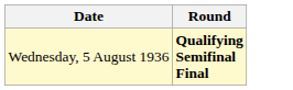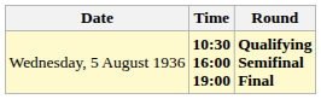 <table class="wikitable">
 <tr>
 <th>Date</th>
+<th>Time</th>
 <th>Round</th>
 </tr>
 <tr style=background:lemonchiffon>
 <td>Wednesday, 5 August 1936</td>
+<td><strong>10:30</strong><br><strong>16:00</strong><br><strong>19:00</strong></td>
 <td><strong>Qualifying</strong><br><strong>Semifinal</strong><br><strong>Final</strong></td>
 </tr>
 </table>
